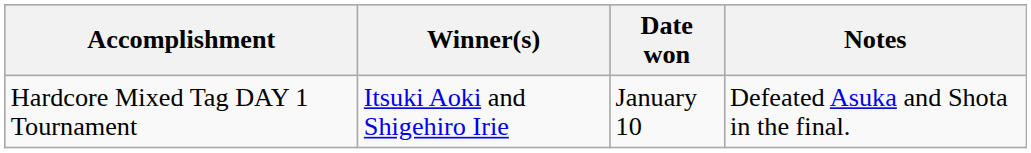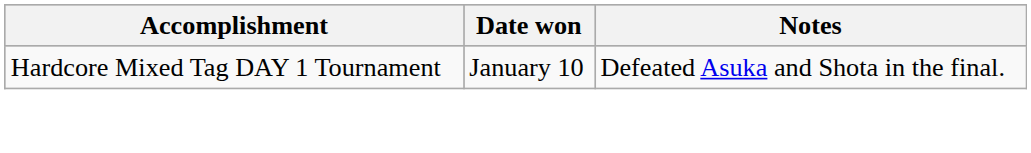 <table class="wikitable" style="width:100%;">
 <tr>
 <th>Accomplishment</th>
-<th>Winner(s)</th>
 <th>Date won</th>
 <th>Notes</th>
 </tr>
 <tr>
 <td>Hardcore Mixed Tag DAY 1 Tournament</td>
-<td><a href='#'>Itsuki Aoki</a> and <a href='#'>Shigehiro Irie</a></td>
 <td>January 10</td>
 <td>Defeated <a href='#'>Asuka</a> and Shota in the final.</td>
 </tr>
 </table>
